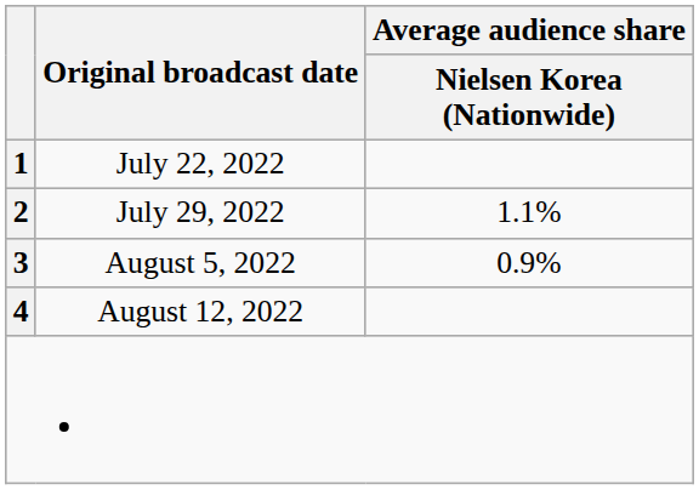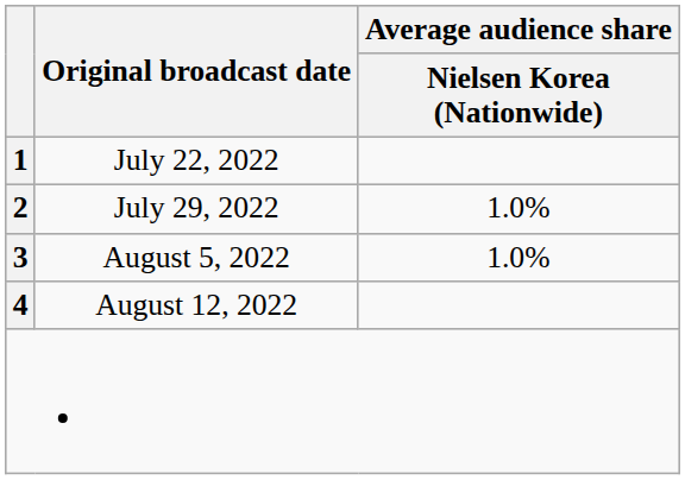 <table class="wikitable" style="text-align:center">
 <tr>
 <th rowspan="2"></th>
 <th rowspan="2">Original broadcast date</th>
 <th>Average audience share</th>
 </tr>
 <tr>
 <th>Nielsen Korea<br>(Nationwide)</th>
 </tr>
 <tr>
 <th>1</th>
 <td>July 22, 2022</td>
 <td></td>
 </tr>
 <tr>
 <th>2</th>
 <td>July 29, 2022</td>
-<td>1.1%</td>
+<td>1.0%</td>
 </tr>
 <tr>
 <th>3</th>
 <td>August 5, 2022</td>
-<td>0.9%</td>
+<td>1.0%</td>
 </tr>
 <tr>
 <th>4</th>
 <td>August 12, 2022</td>
 <td></td>
 </tr>
 <tr>
 <td colspan="3"><br><ul><li></li></ul></td>
 </tr>
 </table>
